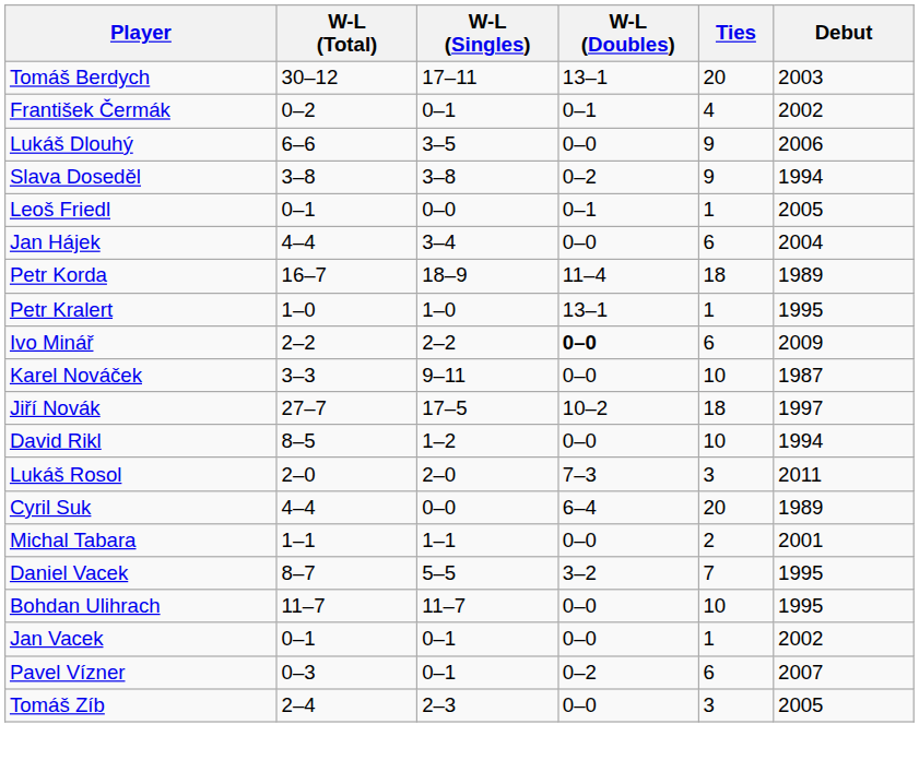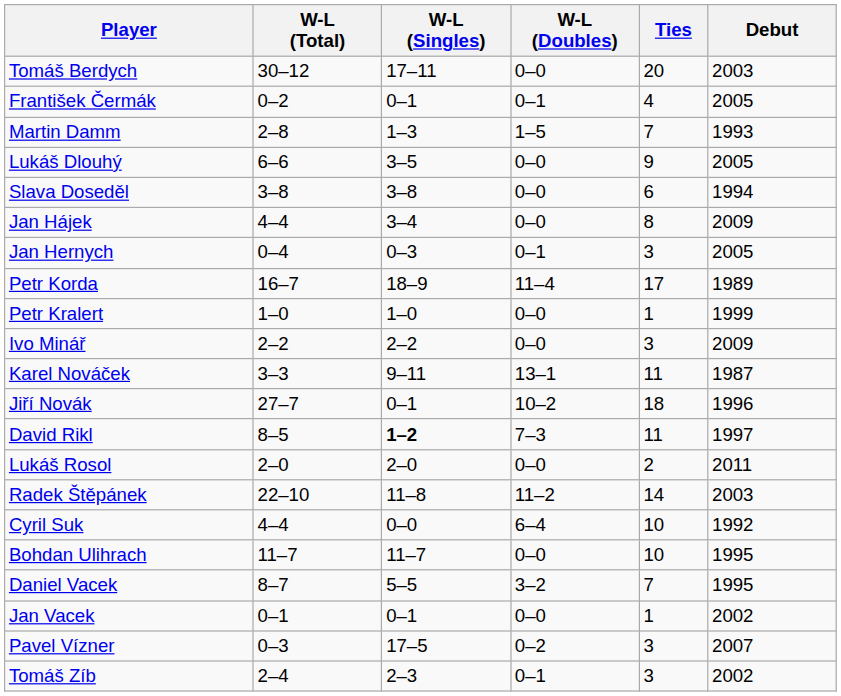 <table class="wikitable sortable" style=font-size:97%>
 <tr>
 <th width=200><a href='#'>Player</a></th>
 <th width=100>W-L<br>(Total)</th>
 <th width=100>W-L<br>(<a href='#'>Singles</a>)</th>
 <th width=100>W-L<br>(<a href='#'>Doubles</a>)</th>
 <th width=50><a href='#'>Ties</a></th>
 <th width=100>Debut</th>
 </tr>
 <tr>
 <td><a href='#'>Tomáš Berdych</a></td>
 <td>30–12</td>
 <td>17–11</td>
-<td>13–1</td>
+<td>0–0</td>
 <td>20</td>
 <td>2003</td>
 </tr>
 <tr>
 <td><a href='#'>František Čermák</a></td>
 <td>0–2</td>
 <td>0–1</td>
 <td>0–1</td>
 <td>4</td>
-<td>2002</td>
+<td>2005</td>
+</tr>
+<tr>
+<td><a href='#'>Martin Damm</a></td>
+<td>2–8</td>
+<td>1–3</td>
+<td>1–5</td>
+<td>7</td>
+<td>1993</td>
 </tr>
 <tr>
 <td><a href='#'>Lukáš Dlouhý</a></td>
 <td>6–6</td>
 <td>3–5</td>
 <td>0–0</td>
 <td>9</td>
-<td>2006</td>
+<td>2005</td>
 </tr>
 <tr>
 <td><a href='#'>Slava Doseděl</a></td>
 <td>3–8</td>
 <td>3–8</td>
-<td>0–2</td>
-<td>9</td>
+<td>0–0</td>
+<td>6</td>
 <td>1994</td>
-</tr>
-<tr>
-<td><a href='#'>Leoš Friedl</a></td>
-<td>0–1</td>
-<td>0–0</td>
-<td>0–1</td>
-<td>1</td>
-<td>2005</td>
 </tr>
 <tr>
 <td><a href='#'>Jan Hájek</a></td>
 <td>4–4</td>
 <td>3–4</td>
 <td>0–0</td>
-<td>6</td>
-<td>2004</td>
+<td>8</td>
+<td>2009</td>
+</tr>
+<tr>
+<td><a href='#'>Jan Hernych</a></td>
+<td>0–4</td>
+<td>0–3</td>
+<td>0–1</td>
+<td>3</td>
+<td>2005</td>
 </tr>
 <tr>
 <td><a href='#'>Petr Korda</a></td>
 <td>16–7</td>
 <td>18–9</td>
 <td>11–4</td>
-<td>18</td>
+<td>17</td>
 <td>1989</td>
 </tr>
 <tr>
 <td><a href='#'>Petr Kralert</a></td>
 <td>1–0</td>
 <td>1–0</td>
-<td>13–1</td>
+<td>0–0</td>
 <td>1</td>
-<td>1995</td>
+<td>1999</td>
 </tr>
 <tr>
 <td><a href='#'>Ivo Minář</a></td>
 <td>2–2</td>
 <td>2–2</td>
-<td><strong>0–0</strong></td>
-<td>6</td>
+<td>0–0</td>
+<td>3</td>
 <td>2009</td>
 </tr>
 <tr>
 <td><a href='#'>Karel Nováček</a></td>
 <td>3–3</td>
 <td>9–11</td>
-<td>0–0</td>
-<td>10</td>
+<td>13–1</td>
+<td>11</td>
 <td>1987</td>
 </tr>
 <tr>
 <td><a href='#'>Jiří Novák</a></td>
 <td>27–7</td>
-<td>17–5</td>
+<td>0–1</td>
 <td>10–2</td>
 <td>18</td>
-<td>1997</td>
+<td>1996</td>
 </tr>
 <tr>
 <td><a href='#'>David Rikl</a></td>
 <td>8–5</td>
-<td>1–2</td>
-<td>0–0</td>
-<td>10</td>
-<td>1994</td>
+<td><strong>1–2</strong></td>
+<td>7–3</td>
+<td>11</td>
+<td>1997</td>
 </tr>
 <tr>
 <td><a href='#'>Lukáš Rosol</a></td>
 <td>2–0</td>
 <td>2–0</td>
-<td>7–3</td>
-<td>3</td>
+<td>0–0</td>
+<td>2</td>
 <td>2011</td>
+</tr>
+<tr>
+<td><a href='#'>Radek Štěpánek</a></td>
+<td>22–10</td>
+<td>11–8</td>
+<td>11–2</td>
+<td>14</td>
+<td>2003</td>
 </tr>
 <tr>
 <td><a href='#'>Cyril Suk</a></td>
 <td>4–4</td>
 <td>0–0</td>
 <td>6–4</td>
-<td>20</td>
-<td>1989</td>
+<td>10</td>
+<td>1992</td>
 </tr>
 <tr>
-<td><a href='#'>Michal Tabara</a></td>
-<td>1–1</td>
-<td>1–1</td>
+<td><a href='#'>Bohdan Ulihrach</a></td>
+<td>11–7</td>
+<td>11–7</td>
 <td>0–0</td>
-<td>2</td>
-<td>2001</td>
+<td>10</td>
+<td>1995</td>
 </tr>
 <tr>
 <td><a href='#'>Daniel Vacek</a></td>
 <td>8–7</td>
 <td>5–5</td>
 <td>3–2</td>
 <td>7</td>
-<td>1995</td>
-</tr>
-<tr>
-<td><a href='#'>Bohdan Ulihrach</a></td>
-<td>11–7</td>
-<td>11–7</td>
-<td>0–0</td>
-<td>10</td>
 <td>1995</td>
 </tr>
 <tr>
 <td><a href='#'>Jan Vacek</a></td>
 <td>0–1</td>
 <td>0–1</td>
 <td>0–0</td>
 <td>1</td>
 <td>2002</td>
 </tr>
 <tr>
 <td><a href='#'>Pavel Vízner</a></td>
 <td>0–3</td>
-<td>0–1</td>
+<td>17–5</td>
 <td>0–2</td>
-<td>6</td>
+<td>3</td>
 <td>2007</td>
 </tr>
 <tr>
 <td><a href='#'>Tomáš Zíb</a></td>
 <td>2–4</td>
 <td>2–3</td>
-<td>0–0</td>
+<td>0–1</td>
 <td>3</td>
-<td>2005</td>
+<td>2002</td>
 </tr>
 </table>
